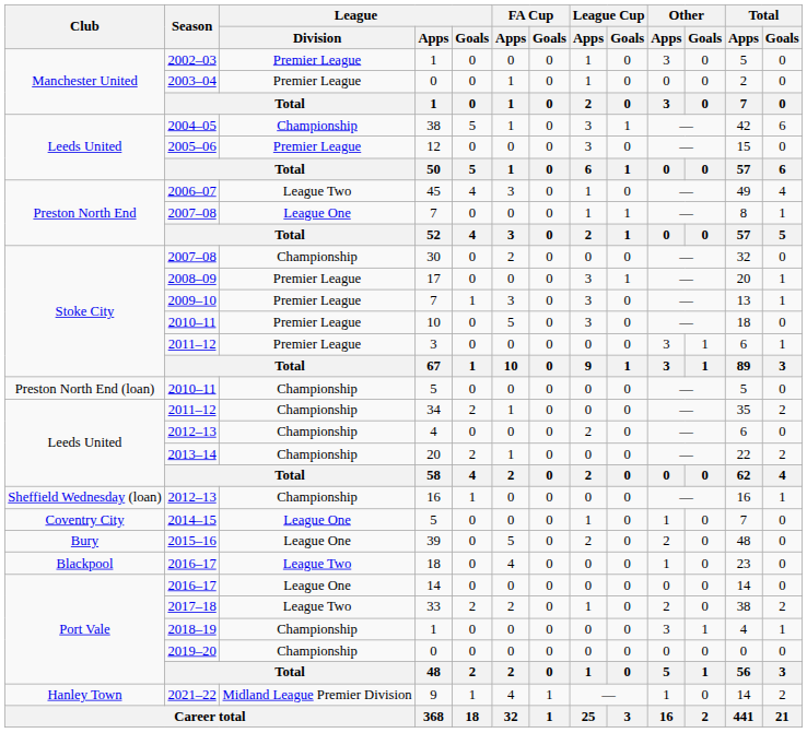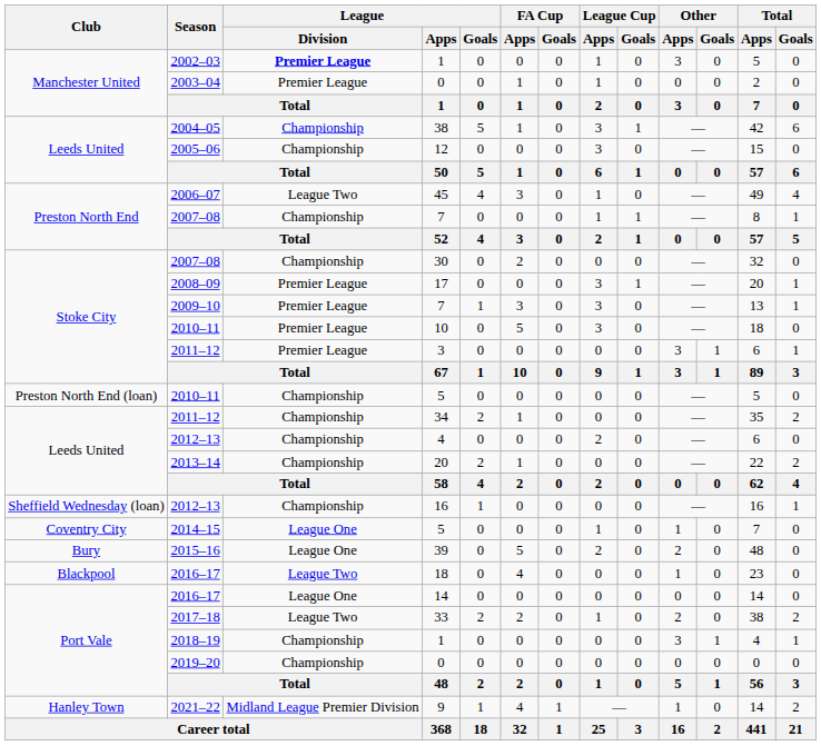 <table class="wikitable" style="text-align:center">
 <tr>
 <th rowspan="2">Club</th>
 <th rowspan="2">Season</th>
 <th colspan="3">League</th>
 <th colspan="2">FA Cup</th>
 <th colspan="2">League Cup</th>
 <th colspan="2">Other</th>
 <th colspan="2">Total</th>
 </tr>
 <tr>
 <th>Division</th>
 <th>Apps</th>
 <th>Goals</th>
 <th>Apps</th>
 <th>Goals</th>
 <th>Apps</th>
 <th>Goals</th>
 <th>Apps</th>
 <th>Goals</th>
 <th>Apps</th>
 <th>Goals</th>
 </tr>
 <tr>
 <td rowspan="3"><a href='#'>Manchester United</a></td>
 <td><a href='#'>2002–03</a></td>
-<td><a href='#'>Premier League</a></td>
+<td><strong><a href='#'>Premier League</a></strong></td>
 <td>1</td>
 <td>0</td>
 <td>0</td>
 <td>0</td>
 <td>1</td>
 <td>0</td>
 <td>3</td>
 <td>0</td>
 <td>5</td>
 <td>0</td>
 </tr>
 <tr>
 <td><a href='#'>2003–04</a></td>
 <td>Premier League</td>
 <td>0</td>
 <td>0</td>
 <td>1</td>
 <td>0</td>
 <td>1</td>
 <td>0</td>
 <td>0</td>
 <td>0</td>
 <td>2</td>
 <td>0</td>
 </tr>
 <tr>
 <th colspan="2">Total</th>
 <th>1</th>
 <th>0</th>
 <th>1</th>
 <th>0</th>
 <th>2</th>
 <th>0</th>
 <th>3</th>
 <th>0</th>
 <th>7</th>
 <th>0</th>
 </tr>
 <tr>
 <td rowspan="3"><a href='#'>Leeds United</a></td>
 <td><a href='#'>2004–05</a></td>
 <td><a href='#'>Championship</a></td>
 <td>38</td>
 <td>5</td>
 <td>1</td>
 <td>0</td>
 <td>3</td>
 <td>1</td>
 <td colspan="2">—</td>
 <td>42</td>
 <td>6</td>
 </tr>
 <tr>
 <td><a href='#'>2005–06</a></td>
-<td><a href='#'>Premier League</a></td>
+<td>Championship</td>
 <td>12</td>
 <td>0</td>
 <td>0</td>
 <td>0</td>
 <td>3</td>
 <td>0</td>
 <td colspan="2">—</td>
 <td>15</td>
 <td>0</td>
 </tr>
 <tr>
 <th colspan="2">Total</th>
 <th>50</th>
 <th>5</th>
 <th>1</th>
 <th>0</th>
 <th>6</th>
 <th>1</th>
 <th>0</th>
 <th>0</th>
 <th>57</th>
 <th>6</th>
 </tr>
 <tr>
 <td rowspan="3"><a href='#'>Preston North End</a></td>
 <td><a href='#'>2006–07</a></td>
 <td>League Two</td>
 <td>45</td>
 <td>4</td>
 <td>3</td>
 <td>0</td>
 <td>1</td>
 <td>0</td>
 <td colspan="2">—</td>
 <td>49</td>
 <td>4</td>
 </tr>
 <tr>
 <td><a href='#'>2007–08</a></td>
-<td><a href='#'>League One</a></td>
+<td>Championship</td>
 <td>7</td>
 <td>0</td>
 <td>0</td>
 <td>0</td>
 <td>1</td>
 <td>1</td>
 <td colspan="2">—</td>
 <td>8</td>
 <td>1</td>
 </tr>
 <tr>
 <th colspan="2">Total</th>
 <th>52</th>
 <th>4</th>
 <th>3</th>
 <th>0</th>
 <th>2</th>
 <th>1</th>
 <th>0</th>
 <th>0</th>
 <th>57</th>
 <th>5</th>
 </tr>
 <tr>
 <td rowspan="6"><a href='#'>Stoke City</a></td>
 <td><a href='#'>2007–08</a></td>
 <td>Championship</td>
 <td>30</td>
 <td>0</td>
 <td>2</td>
 <td>0</td>
 <td>0</td>
 <td>0</td>
 <td colspan="2">—</td>
 <td>32</td>
 <td>0</td>
 </tr>
 <tr>
 <td><a href='#'>2008–09</a></td>
 <td>Premier League</td>
 <td>17</td>
 <td>0</td>
 <td>0</td>
 <td>0</td>
 <td>3</td>
 <td>1</td>
 <td colspan="2">—</td>
 <td>20</td>
 <td>1</td>
 </tr>
 <tr>
 <td><a href='#'>2009–10</a></td>
 <td>Premier League</td>
 <td>7</td>
 <td>1</td>
 <td>3</td>
 <td>0</td>
 <td>3</td>
 <td>0</td>
 <td colspan="2">—</td>
 <td>13</td>
 <td>1</td>
 </tr>
 <tr>
 <td><a href='#'>2010–11</a></td>
 <td>Premier League</td>
 <td>10</td>
 <td>0</td>
 <td>5</td>
 <td>0</td>
 <td>3</td>
 <td>0</td>
 <td colspan="2">—</td>
 <td>18</td>
 <td>0</td>
 </tr>
 <tr>
 <td><a href='#'>2011–12</a></td>
 <td>Premier League</td>
 <td>3</td>
 <td>0</td>
 <td>0</td>
 <td>0</td>
 <td>0</td>
 <td>0</td>
 <td>3</td>
 <td>1</td>
 <td>6</td>
 <td>1</td>
 </tr>
 <tr>
 <th colspan="2">Total</th>
 <th>67</th>
 <th>1</th>
 <th>10</th>
 <th>0</th>
 <th>9</th>
 <th>1</th>
 <th>3</th>
 <th>1</th>
 <th>89</th>
 <th>3</th>
 </tr>
 <tr>
 <td>Preston North End (loan)</td>
 <td><a href='#'>2010–11</a></td>
 <td>Championship</td>
 <td>5</td>
 <td>0</td>
 <td>0</td>
 <td>0</td>
 <td>0</td>
 <td>0</td>
 <td colspan="2">—</td>
 <td>5</td>
 <td>0</td>
 </tr>
 <tr>
 <td rowspan="4">Leeds United</td>
 <td><a href='#'>2011–12</a></td>
 <td>Championship</td>
 <td>34</td>
 <td>2</td>
 <td>1</td>
 <td>0</td>
 <td>0</td>
 <td>0</td>
 <td colspan="2">—</td>
 <td>35</td>
 <td>2</td>
 </tr>
 <tr>
 <td><a href='#'>2012–13</a></td>
 <td>Championship</td>
 <td>4</td>
 <td>0</td>
 <td>0</td>
 <td>0</td>
 <td>2</td>
 <td>0</td>
 <td colspan="2">—</td>
 <td>6</td>
 <td>0</td>
 </tr>
 <tr>
 <td><a href='#'>2013–14</a></td>
 <td>Championship</td>
 <td>20</td>
 <td>2</td>
 <td>1</td>
 <td>0</td>
 <td>0</td>
 <td>0</td>
 <td colspan="2">—</td>
 <td>22</td>
 <td>2</td>
 </tr>
 <tr>
 <th colspan="2">Total</th>
 <th>58</th>
 <th>4</th>
 <th>2</th>
 <th>0</th>
 <th>2</th>
 <th>0</th>
 <th>0</th>
 <th>0</th>
 <th>62</th>
 <th>4</th>
 </tr>
 <tr>
 <td><a href='#'>Sheffield Wednesday</a> (loan)</td>
 <td><a href='#'>2012–13</a></td>
 <td>Championship</td>
 <td>16</td>
 <td>1</td>
 <td>0</td>
 <td>0</td>
 <td>0</td>
 <td>0</td>
 <td colspan="2">—</td>
 <td>16</td>
 <td>1</td>
 </tr>
 <tr>
 <td><a href='#'>Coventry City</a></td>
 <td><a href='#'>2014–15</a></td>
 <td><a href='#'>League One</a></td>
 <td>5</td>
 <td>0</td>
 <td>0</td>
 <td>0</td>
 <td>1</td>
 <td>0</td>
 <td>1</td>
 <td>0</td>
 <td>7</td>
 <td>0</td>
 </tr>
 <tr>
 <td><a href='#'>Bury</a></td>
 <td><a href='#'>2015–16</a></td>
 <td>League One</td>
 <td>39</td>
 <td>0</td>
 <td>5</td>
 <td>0</td>
 <td>2</td>
 <td>0</td>
 <td>2</td>
 <td>0</td>
 <td>48</td>
 <td>0</td>
 </tr>
 <tr>
 <td><a href='#'>Blackpool</a></td>
 <td><a href='#'>2016–17</a></td>
 <td><a href='#'>League Two</a></td>
 <td>18</td>
 <td>0</td>
 <td>4</td>
 <td>0</td>
 <td>0</td>
 <td>0</td>
 <td>1</td>
 <td>0</td>
 <td>23</td>
 <td>0</td>
 </tr>
 <tr>
 <td rowspan="5"><a href='#'>Port Vale</a></td>
 <td><a href='#'>2016–17</a></td>
 <td>League One</td>
 <td>14</td>
 <td>0</td>
 <td>0</td>
 <td>0</td>
 <td>0</td>
 <td>0</td>
 <td>0</td>
 <td>0</td>
 <td>14</td>
 <td>0</td>
 </tr>
 <tr>
 <td><a href='#'>2017–18</a></td>
 <td>League Two</td>
 <td>33</td>
 <td>2</td>
 <td>2</td>
 <td>0</td>
 <td>1</td>
 <td>0</td>
 <td>2</td>
 <td>0</td>
 <td>38</td>
 <td>2</td>
 </tr>
 <tr>
 <td><a href='#'>2018–19</a></td>
 <td>Championship</td>
 <td>1</td>
 <td>0</td>
 <td>0</td>
 <td>0</td>
 <td>0</td>
 <td>0</td>
 <td>3</td>
 <td>1</td>
 <td>4</td>
 <td>1</td>
 </tr>
 <tr>
 <td><a href='#'>2019–20</a></td>
 <td>Championship</td>
 <td>0</td>
 <td>0</td>
 <td>0</td>
 <td>0</td>
 <td>0</td>
 <td>0</td>
 <td>0</td>
 <td>0</td>
 <td>0</td>
 <td>0</td>
 </tr>
 <tr>
 <th colspan="2">Total</th>
 <th>48</th>
 <th>2</th>
 <th>2</th>
 <th>0</th>
 <th>1</th>
 <th>0</th>
 <th>5</th>
 <th>1</th>
 <th>56</th>
 <th>3</th>
 </tr>
 <tr>
 <td><a href='#'>Hanley Town</a></td>
 <td><a href='#'>2021–22</a></td>
 <td><a href='#'>Midland League</a> Premier Division</td>
 <td>9</td>
 <td>1</td>
 <td>4</td>
 <td>1</td>
 <td colspan=2>—</td>
 <td>1</td>
 <td>0</td>
 <td>14</td>
 <td>2</td>
 </tr>
 <tr>
 <th colspan="3">Career total</th>
 <th>368</th>
 <th>18</th>
 <th>32</th>
 <th>1</th>
 <th>25</th>
 <th>3</th>
 <th>16</th>
 <th>2</th>
 <th>441</th>
 <th>21</th>
 </tr>
 </table>
